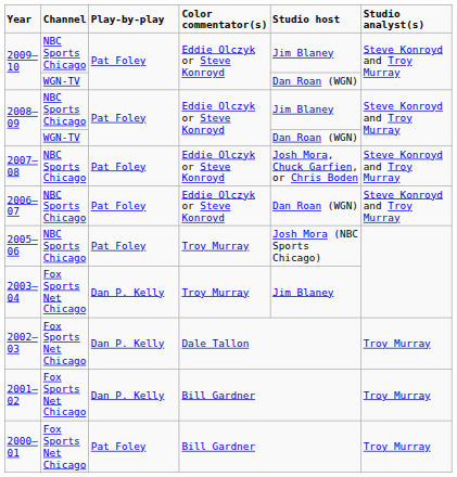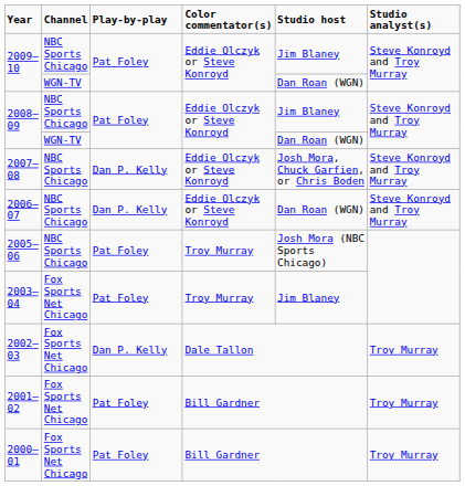 <table class="wikitable">
 <tr>
 <td width="40"><strong>Year</strong></td>
 <td width="40"><strong>Channel</strong></td>
 <td width="110"><strong>Play-by-play</strong></td>
 <td width="110"><strong>Color commentator(s)</strong></td>
 <td width="110"><strong>Studio host</strong></td>
 <td width="110"><strong>Studio analyst(s)</strong></td>
 </tr>
 <tr>
 <td rowspan="2"><a href='#'>2009–10</a></td>
 <td><a href='#'>NBC Sports Chicago</a></td>
 <td rowspan="2"><a href='#'>Pat Foley</a></td>
 <td rowspan="2"><a href='#'>Eddie Olczyk</a> or <a href='#'>Steve Konroyd</a></td>
 <td><a href='#'>Jim Blaney</a></td>
 <td rowspan="2"><a href='#'>Steve Konroyd</a> and <a href='#'>Troy Murray</a></td>
 </tr>
 <tr>
 <td><a href='#'>WGN-TV</a></td>
 <td><a href='#'>Dan Roan</a> (WGN)</td>
 </tr>
 <tr>
 <td rowspan="2"><a href='#'>2008–09</a></td>
 <td><a href='#'>NBC Sports Chicago</a></td>
 <td rowspan="2"><a href='#'>Pat Foley</a></td>
 <td rowspan="2"><a href='#'>Eddie Olczyk</a> or <a href='#'>Steve Konroyd</a></td>
 <td><a href='#'>Jim Blaney</a></td>
 <td rowspan="2"><a href='#'>Steve Konroyd</a> and <a href='#'>Troy Murray</a></td>
 </tr>
 <tr>
 <td><a href='#'>WGN-TV</a></td>
 <td><a href='#'>Dan Roan</a> (WGN)</td>
 </tr>
 <tr>
 <td><a href='#'>2007–08</a></td>
 <td><a href='#'>NBC Sports Chicago</a></td>
-<td><a href='#'>Pat Foley</a></td>
+<td><a href='#'>Dan P. Kelly</a></td>
 <td><a href='#'>Eddie Olczyk</a> or <a href='#'>Steve Konroyd</a></td>
 <td><a href='#'>Josh Mora</a>, <a href='#'>Chuck Garfien</a>, or <a href='#'>Chris Boden</a></td>
 <td><a href='#'>Steve Konroyd</a> and <a href='#'>Troy Murray</a></td>
 </tr>
 <tr>
 <td><a href='#'>2006–07</a></td>
 <td><a href='#'>NBC Sports Chicago</a></td>
-<td><a href='#'>Pat Foley</a></td>
+<td><a href='#'>Dan P. Kelly</a></td>
 <td><a href='#'>Eddie Olczyk</a> or <a href='#'>Steve Konroyd</a></td>
 <td><a href='#'>Dan Roan</a> (WGN)</td>
 <td><a href='#'>Steve Konroyd</a> and <a href='#'>Troy Murray</a></td>
 </tr>
 <tr>
 <td><a href='#'>2005–06</a></td>
 <td><a href='#'>NBC Sports Chicago</a></td>
 <td><a href='#'>Pat Foley</a></td>
 <td><a href='#'>Troy Murray</a></td>
 <td><a href='#'>Josh Mora</a> (NBC Sports Chicago)</td>
 </tr>
 <tr>
 <td><a href='#'>2003–04</a></td>
 <td><a href='#'>Fox Sports Net Chicago</a></td>
-<td><a href='#'>Dan P. Kelly</a></td>
+<td><a href='#'>Pat Foley</a></td>
 <td><a href='#'>Troy Murray</a></td>
 <td><a href='#'>Jim Blaney</a></td>
 </tr>
 <tr>
 <td><a href='#'>2002–03</a></td>
 <td><a href='#'>Fox Sports Net Chicago</a></td>
 <td><a href='#'>Dan P. Kelly</a></td>
 <td colspan="2"><a href='#'>Dale Tallon</a></td>
 <td><a href='#'>Troy Murray</a></td>
 </tr>
 <tr>
 <td><a href='#'>2001–02</a></td>
 <td><a href='#'>Fox Sports Net Chicago</a></td>
-<td><a href='#'>Dan P. Kelly</a></td>
+<td><a href='#'>Pat Foley</a></td>
 <td colspan="2"><a href='#'>Bill Gardner</a></td>
 <td><a href='#'>Troy Murray</a></td>
 </tr>
 <tr>
 <td><a href='#'>2000–01</a></td>
 <td><a href='#'>Fox Sports Net Chicago</a></td>
 <td><a href='#'>Pat Foley</a></td>
 <td colspan="2"><a href='#'>Bill Gardner</a></td>
 <td><a href='#'>Troy Murray</a></td>
 </tr>
 </table>
